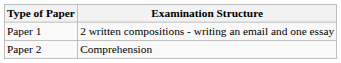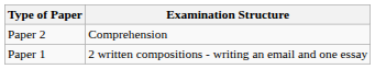 <table class="wikitable">
 <tr>
 <th>Type of Paper</th>
 <th>Examination Structure</th>
 </tr>
 <tr>
+<td>Paper 2</td>
+<td>Comprehension</td>
+</tr>
+<tr>
 <td>Paper 1</td>
 <td>2 written compositions - writing an email and one essay</td>
 </tr>
-<tr>
-<td>Paper 2</td>
-<td>Comprehension</td>
-</tr>
 </table>
